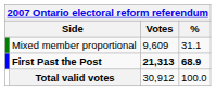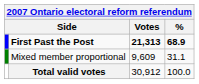 <table class="wikitable" style="font-size: 95%; clear:both">
 <tr style="background-color:#E9E9E9">
 <th colspan=4><a href='#'>2007 Ontario electoral reform referendum</a></th>
 </tr>
 <tr style="background-color:#E9E9E9">
 <th colspan=2 style="width: 130px">Side</th>
 <th style="width: 50px">Votes</th>
 <th style="width: 40px">%</th>
 </tr>
 <tr>
+<td bgcolor="blue"></td>
+<td><strong>First Past the Post</strong></td>
+<td><strong>21,313</strong></td>
+<td><strong>68.9</strong></td>
+</tr>
+<tr>
 <td bgcolor="green"></td>
 <td>Mixed member proportional</td>
 <td>9,609</td>
 <td>31.1</td>
-</tr>
-<tr>
-<td bgcolor="blue"></td>
-<td><strong>First Past the Post</strong></td>
-<td><strong>21,313</strong></td>
-<td><strong>68.9</strong></td>
 </tr>
 <tr>
 <td bgcolor="white"></td>
 <th>Total valid votes</th>
 <td>30,912</td>
 <td>100.0</td>
 </tr>
 </table>
